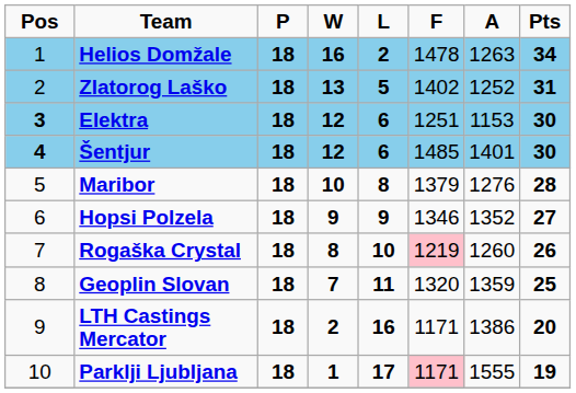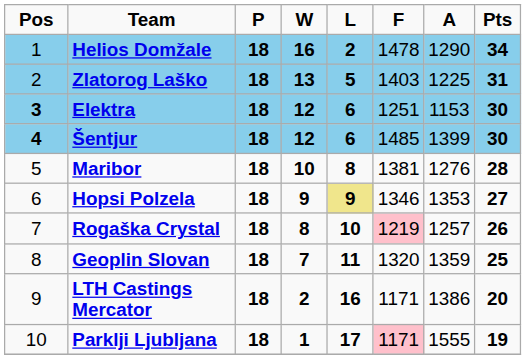 <table class="wikitable sortable" style="text-align: center; font-size:95%">
 <tr>
 <td width="44"><strong>Pos</strong></td>
 <td width="128"><strong>Team</strong></td>
 <td width="30"><strong>P</strong></td>
 <td width="30"><strong>W</strong></td>
 <td width="30"><strong>L</strong></td>
 <td width="30"><strong>F</strong></td>
 <td width="30"><strong>A</strong></td>
 <td width="30"><strong>Pts</strong></td>
 </tr>
 <tr bgcolor="87ceeb">
 <td>1</td>
 <td align="left"><strong><a href='#'>Helios Domžale</a></strong></td>
 <td><strong>18</strong></td>
 <td><strong>16</strong></td>
 <td><strong>2</strong></td>
 <td>1478</td>
-<td>1263</td>
+<td>1290</td>
 <td><strong>34</strong></td>
 </tr>
 <tr bgcolor="87ceeb">
 <td>2</td>
 <td align="left"><strong><a href='#'>Zlatorog Laško</a></strong></td>
 <td><strong>18</strong></td>
 <td><strong>13</strong></td>
 <td><strong>5</strong></td>
-<td>1402</td>
-<td>1252</td>
+<td>1403</td>
+<td>1225</td>
 <td><strong>31</strong></td>
 </tr>
 <tr bgcolor="87ceeb">
 <td><strong>3</strong></td>
 <td align="left"><strong><a href='#'>Elektra</a></strong></td>
 <td><strong>18</strong></td>
 <td><strong>12</strong></td>
 <td><strong>6</strong></td>
 <td>1251</td>
 <td>1153</td>
 <td><strong>30</strong></td>
 </tr>
 <tr bgcolor="87ceeb">
 <td><strong>4</strong></td>
 <td align="left"><strong><a href='#'>Šentjur</a></strong></td>
 <td><strong>18</strong></td>
 <td><strong>12</strong></td>
 <td><strong>6</strong></td>
 <td>1485</td>
-<td>1401</td>
+<td>1399</td>
 <td><strong>30</strong></td>
 </tr>
 <tr>
 <td>5</td>
 <td align="left"><strong><a href='#'>Maribor</a></strong></td>
 <td><strong>18</strong></td>
 <td><strong>10</strong></td>
 <td><strong>8</strong></td>
-<td>1379</td>
+<td>1381</td>
 <td>1276</td>
 <td><strong>28</strong></td>
 </tr>
 <tr>
 <td>6</td>
 <td align="left"><strong><a href='#'>Hopsi Polzela</a></strong></td>
 <td><strong>18</strong></td>
 <td><strong>9</strong></td>
-<td><strong>9</strong></td>
+<td style="background: khaki;"><strong>9</strong></td>
 <td>1346</td>
-<td>1352</td>
+<td>1353</td>
 <td><strong>27</strong></td>
 </tr>
 <tr>
 <td>7</td>
 <td align="left"><strong><a href='#'>Rogaška Crystal</a></strong></td>
 <td><strong>18</strong></td>
 <td><strong>8</strong></td>
 <td><strong>10</strong></td>
 <td style="background: pink;">1219</td>
-<td>1260</td>
+<td>1257</td>
 <td><strong>26</strong></td>
 </tr>
 <tr>
 <td>8</td>
 <td align="left"><strong><a href='#'>Geoplin Slovan</a></strong></td>
 <td><strong>18</strong></td>
 <td><strong>7</strong></td>
 <td><strong>11</strong></td>
 <td>1320</td>
 <td>1359</td>
 <td><strong>25</strong></td>
 </tr>
 <tr>
 <td>9</td>
 <td align="left"><strong><a href='#'>LTH Castings Mercator</a></strong></td>
 <td><strong>18</strong></td>
 <td><strong>2</strong></td>
 <td><strong>16</strong></td>
 <td>1171</td>
 <td>1386</td>
 <td><strong>20</strong></td>
 </tr>
 <tr>
 <td>10</td>
 <td align="left"><strong><a href='#'>Parklji Ljubljana</a></strong></td>
 <td><strong>18</strong></td>
 <td><strong>1</strong></td>
 <td><strong>17</strong></td>
 <td style="background: pink;">1171</td>
 <td>1555</td>
 <td><strong>19</strong></td>
 </tr>
 <tr>
 </tr>
 </table>
